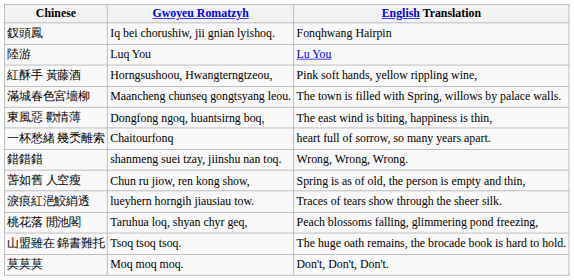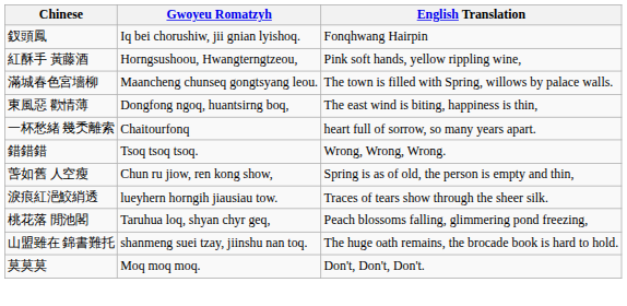 <table class="wikitable">
 <tr>
 <th>Chinese</th>
 <th><a href='#'>Gwoyeu Romatzyh</a></th>
 <th><a href='#'>English</a> Translation</th>
 </tr>
 <tr>
 <td>釵頭鳳</td>
 <td>Iq bei chorushiw, jii gnian lyishoq.</td>
 <td>Fonqhwang Hairpin</td>
-</tr>
-<tr>
-<td>陸游</td>
-<td>Luq You</td>
-<td><a href='#'>Lu You</a></td>
 </tr>
 <tr>
 <td>紅酥手 黃藤酒</td>
 <td>Horngsushoou, Hwangterngtzeou,</td>
 <td>Pink soft hands, yellow rippling wine,</td>
 </tr>
 <tr>
 <td>滿城春色宮墻柳</td>
 <td>Maancheng chunseq gongtsyang leou.</td>
 <td>The town is filled with Spring, willows by palace walls.</td>
 </tr>
 <tr>
 <td>東風惡 歡情薄</td>
 <td>Dongfong ngoq, huantsirng boq,</td>
 <td>The east wind is biting, happiness is thin,</td>
 </tr>
 <tr>
 <td>一杯愁緒 幾秂離索</td>
 <td>Chaitourfonq</td>
 <td>heart full of sorrow, so many years apart.</td>
 </tr>
 <tr>
 <td>錯錯錯</td>
-<td>shanmeng suei tzay, jiinshu nan toq.</td>
+<td>Tsoq tsoq tsoq.</td>
 <td>Wrong, Wrong, Wrong.</td>
 </tr>
 <tr>
 <td>萅如舊 人空瘦</td>
 <td>Chun ru jiow, ren kong show,</td>
 <td>Spring is as of old, the person is empty and thin,</td>
 </tr>
 <tr>
 <td>淚痕紅浥鮫綃透</td>
 <td>lueyhern horngih jiausiau tow.</td>
 <td>Traces of tears show through the sheer silk.</td>
 </tr>
 <tr>
 <td>桃花落 閒池閣</td>
 <td>Taruhua loq, shyan chyr geq,</td>
 <td>Peach blossoms falling, glimmering pond freezing,</td>
 </tr>
 <tr>
 <td>山盟雖在 錦書難托</td>
-<td>Tsoq tsoq tsoq.</td>
+<td>shanmeng suei tzay, jiinshu nan toq.</td>
 <td>The huge oath remains, the brocade book is hard to hold.</td>
 </tr>
 <tr>
 <td>莫莫莫</td>
 <td>Moq moq moq.</td>
 <td>Don't, Don't, Don't.</td>
 </tr>
 </table>
